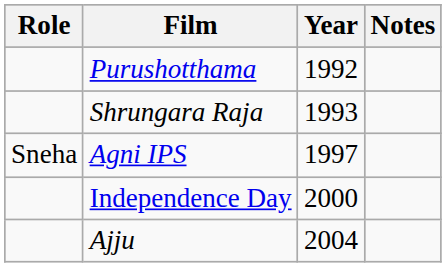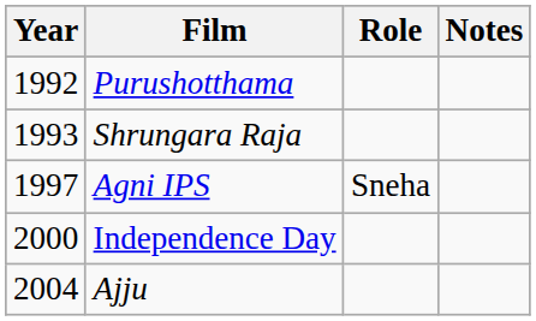 <table class="wikitable sortable">
 <tr>
+<th>Year</th>
+<th>Film</th>
 <th>Role</th>
-<th>Film</th>
-<th>Year</th>
 <th>Notes</th>
 </tr>
 <tr>
+<td>1992</td>
+<td><em><a href='#'>Purushotthama</a></em></td>
 <td></td>
-<td><em><a href='#'>Purushotthama</a></em></td>
-<td>1992</td>
 <td></td>
 </tr>
 <tr>
+<td>1993</td>
+<td><em>Shrungara Raja</em></td>
 <td></td>
-<td><em>Shrungara Raja</em></td>
-<td>1993</td>
 <td></td>
 </tr>
 <tr>
+<td>1997</td>
+<td><em><a href='#'>Agni IPS</a></em></td>
 <td>Sneha</td>
-<td><em><a href='#'>Agni IPS</a></em></td>
-<td>1997</td>
 <td></td>
 </tr>
 <tr>
+<td>2000</td>
+<td><a href='#'>Independence Day</a></td>
 <td></td>
-<td><a href='#'>Independence Day</a></td>
-<td>2000</td>
 <td></td>
 </tr>
 <tr>
+<td>2004</td>
+<td><em>Ajju</em></td>
 <td></td>
-<td><em>Ajju</em></td>
-<td>2004</td>
 <td></td>
 </tr>
 </table>
